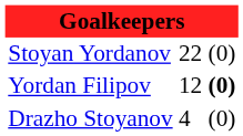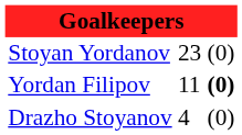 <table class="toccolours" border="0" cellpadding="2" cellspacing="0" align="left" style="margin:0.5em;">
 <tr>
 <th colspan="4" align="center" bgcolor="#FF2020"><span>Goalkeepers</span></th>
 </tr>
 <tr>
 <td> <a href='#'>Stoyan Yordanov</a></td>
-<td>22</td>
+<td>23</td>
 <td>(0)</td>
 </tr>
 <tr>
 <td> <a href='#'>Yordan Filipov</a></td>
-<td>12</td>
+<td>11</td>
 <td><strong>(0)</strong></td>
 </tr>
 <tr>
 <td> <a href='#'>Drazho Stoyanov</a></td>
 <td>4</td>
 <td>(0)</td>
 </tr>
 <tr>
 </tr>
 </table>
